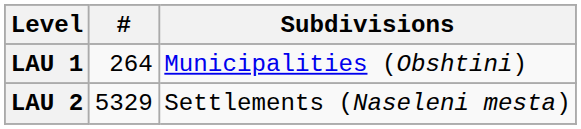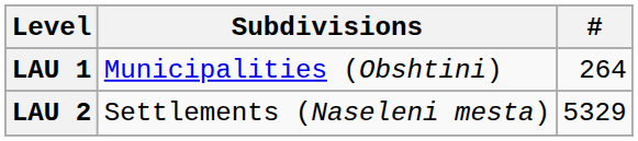 <table class="wikitable">
 <tr>
 <th>Level</th>
+<th>Subdivisions</th>
 <th>#</th>
-<th>Subdivisions</th>
 </tr>
 <tr>
 <th>LAU 1</th>
+<td><a href='#'>Municipalities</a> (<em>Obshtini</em>)</td>
 <td align="right">264</td>
-<td><a href='#'>Municipalities</a> (<em>Obshtini</em>)</td>
 </tr>
 <tr>
 <th>LAU 2</th>
+<td>Settlements (<em>Naseleni mesta</em>)</td>
 <td align="right">5329</td>
-<td>Settlements (<em>Naseleni mesta</em>)</td>
 </tr>
 </table>
